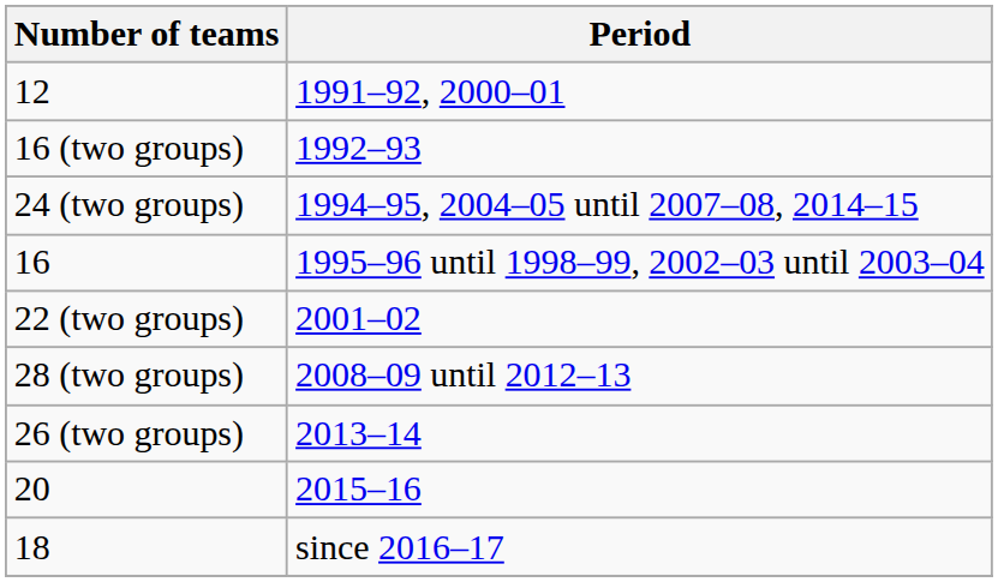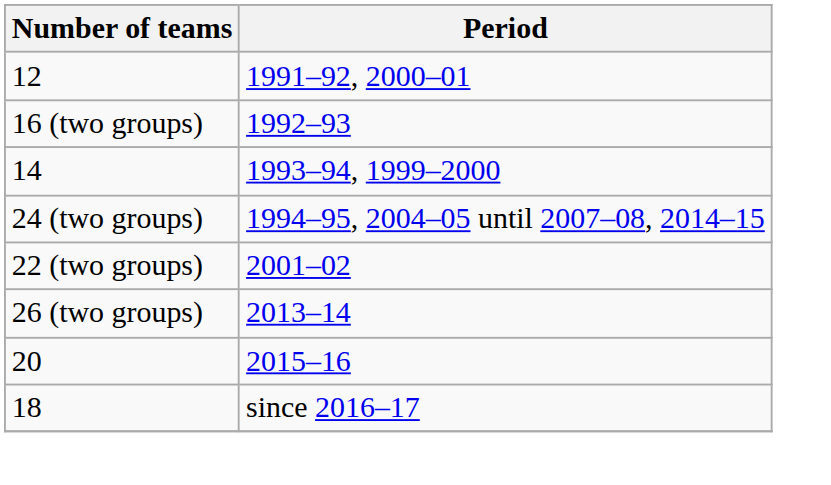 <table class="wikitable sortable">
 <tr>
 <th>Number of teams</th>
 <th>Period</th>
 </tr>
 <tr>
 <td>12</td>
 <td><a href='#'>1991–92</a>, <a href='#'>2000–01</a></td>
 </tr>
 <tr>
 <td>16 (two groups)</td>
 <td><a href='#'>1992–93</a></td>
 </tr>
 <tr>
+<td>14</td>
+<td><a href='#'>1993–94</a>, <a href='#'>1999–2000</a></td>
+</tr>
+<tr>
 <td>24 (two groups)</td>
 <td><a href='#'>1994–95</a>, <a href='#'>2004–05</a> until <a href='#'>2007–08</a>, <a href='#'>2014–15</a></td>
 </tr>
 <tr>
-<td>16</td>
-<td><a href='#'>1995–96</a> until <a href='#'>1998–99</a>, <a href='#'>2002–03</a> until <a href='#'>2003–04</a></td>
-</tr>
-<tr>
 <td>22 (two groups)</td>
 <td><a href='#'>2001–02</a></td>
-</tr>
-<tr>
-<td>28 (two groups)</td>
-<td><a href='#'>2008–09</a> until <a href='#'>2012–13</a></td>
 </tr>
 <tr>
 <td>26 (two groups)</td>
 <td><a href='#'>2013–14</a></td>
 </tr>
 <tr>
 <td>20</td>
 <td><a href='#'>2015–16</a></td>
 </tr>
 <tr>
 <td>18</td>
 <td>since <a href='#'>2016–17</a></td>
 </tr>
 <tr>
 </tr>
 </table>
